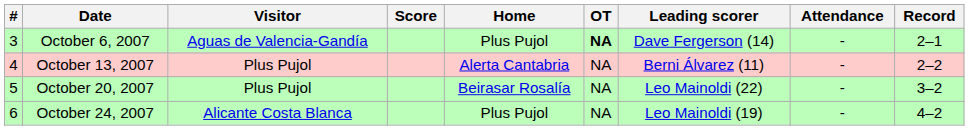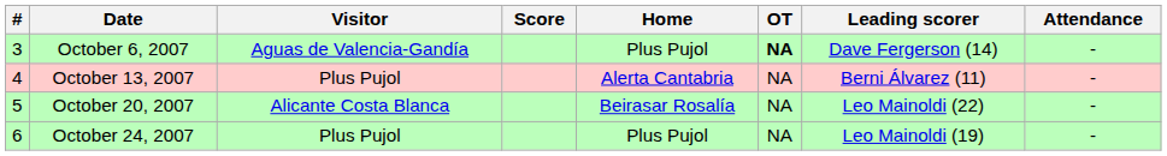 <table class="wikitable" width="80%">
 <tr align="center"  bgcolor="#dddddd">
 <th>#</th>
 <th>Date</th>
 <th>Visitor</th>
 <th>Score</th>
 <th>Home</th>
 <th>OT</th>
 <th>Leading scorer</th>
 <th>Attendance</th>
-<th>Record</th>
 </tr>
 <tr align="center" bgcolor="#bbffbb">
 <td>3</td>
 <td>October 6, 2007</td>
 <td><a href='#'>Aguas de Valencia-Gandía</a></td>
 <td></td>
 <td>Plus Pujol</td>
 <td><strong>NA</strong></td>
 <td><a href='#'>Dave Fergerson</a> (14)</td>
 <td>-</td>
-<td>2–1</td>
 </tr>
 <tr align="center"  bgcolor="#ffcccc">
 <td>4</td>
 <td>October 13, 2007</td>
 <td>Plus Pujol</td>
 <td></td>
 <td><a href='#'>Alerta Cantabria</a></td>
 <td>NA</td>
 <td><a href='#'>Berni Álvarez</a> (11)</td>
 <td>-</td>
-<td>2–2</td>
 </tr>
 <tr align="center" bgcolor="#bbffbb">
 <td>5</td>
 <td>October 20, 2007</td>
-<td>Plus Pujol</td>
+<td><a href='#'>Alicante Costa Blanca</a></td>
 <td></td>
 <td><a href='#'>Beirasar Rosalía</a></td>
 <td>NA</td>
 <td><a href='#'>Leo Mainoldi</a> (22)</td>
 <td>-</td>
-<td>3–2</td>
 </tr>
 <tr align="center" bgcolor="#bbffbb">
 <td>6</td>
 <td>October 24, 2007</td>
-<td><a href='#'>Alicante Costa Blanca</a></td>
+<td>Plus Pujol</td>
 <td></td>
 <td>Plus Pujol</td>
 <td>NA</td>
 <td><a href='#'>Leo Mainoldi</a> (19)</td>
 <td>-</td>
-<td>4–2</td>
 </tr>
 </table>
